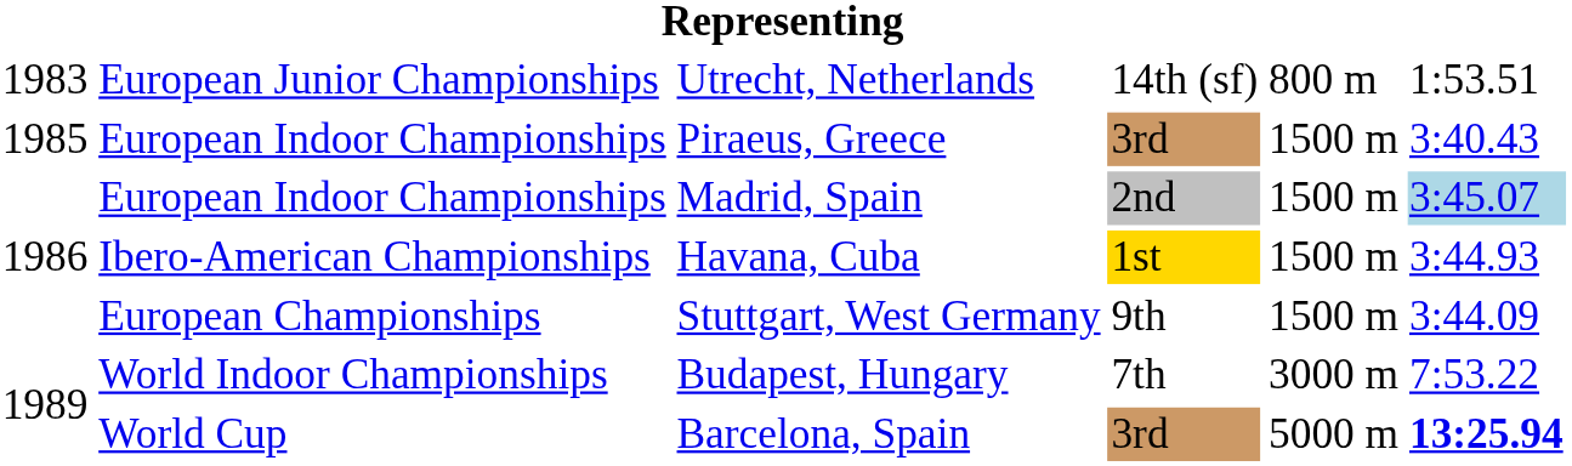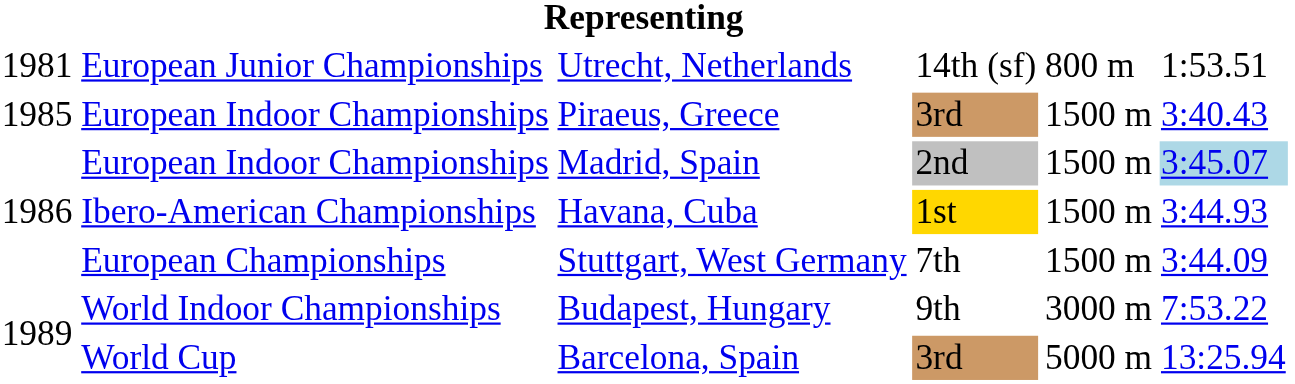 <table>
 <tr>
 <th colspan="6">Representing </th>
 </tr>
 <tr>
-<td>1983</td>
+<td>1981</td>
 <td><a href='#'>European Junior Championships</a></td>
 <td><a href='#'>Utrecht, Netherlands</a></td>
 <td>14th (sf)</td>
 <td>800 m</td>
 <td>1:53.51</td>
 </tr>
 <tr>
 <td>1985</td>
 <td><a href='#'>European Indoor Championships</a></td>
 <td><a href='#'>Piraeus, Greece</a></td>
 <td bgcolor=cc9966>3rd</td>
 <td>1500 m</td>
 <td><a href='#'>3:40.43</a></td>
 </tr>
 <tr>
 <td rowspan=3>1986</td>
 <td><a href='#'>European Indoor Championships</a></td>
 <td><a href='#'>Madrid, Spain</a></td>
 <td bgcolor=silver>2nd</td>
 <td>1500 m</td>
 <td style="background: lightblue;"><a href='#'>3:45.07</a></td>
 </tr>
 <tr>
 <td><a href='#'>Ibero-American Championships</a></td>
 <td><a href='#'>Havana, Cuba</a></td>
 <td bgcolor=gold>1st</td>
 <td>1500 m</td>
 <td><a href='#'>3:44.93</a></td>
 </tr>
 <tr>
 <td><a href='#'>European Championships</a></td>
 <td><a href='#'>Stuttgart, West Germany</a></td>
-<td>9th</td>
+<td>7th</td>
 <td>1500 m</td>
 <td><a href='#'>3:44.09</a></td>
 </tr>
 <tr>
 <td rowspan=2>1989</td>
 <td><a href='#'>World Indoor Championships</a></td>
 <td><a href='#'>Budapest, Hungary</a></td>
-<td>7th</td>
+<td>9th</td>
 <td>3000 m</td>
 <td><a href='#'>7:53.22</a></td>
 </tr>
 <tr>
 <td><a href='#'>World Cup</a></td>
 <td><a href='#'>Barcelona, Spain</a></td>
 <td bgcolor=cc9966>3rd</td>
 <td>5000 m</td>
-<td><strong><a href='#'>13:25.94</a></strong></td>
+<td><a href='#'>13:25.94</a></td>
 </tr>
 </table>
